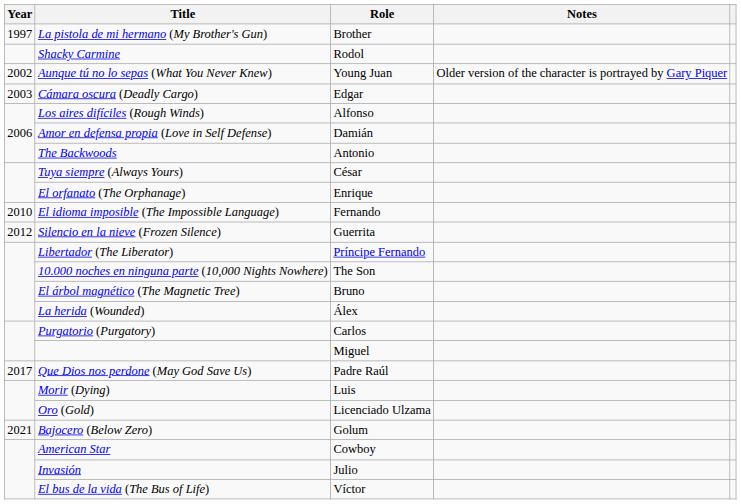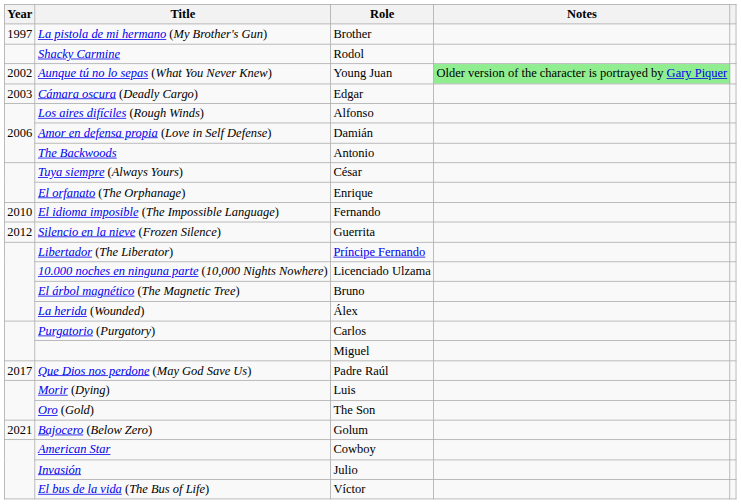 <table class="wikitable sortable">
 <tr>
 <th>Year</th>
 <th>Title</th>
 <th>Role</th>
 <th class="unsortable">Notes</th>
 <th class="unsortable"></th>
 </tr>
 <tr>
 <td align = "center">1997</td>
 <td><em><a href='#'>La pistola de mi hermano</a></em> (<em>My Brother's Gun</em>)</td>
 <td>Brother</td>
 <td></td>
 <td align = "center"></td>
 </tr>
 <tr>
 <td></td>
 <td><em><a href='#'>Shacky Carmine</a></em></td>
 <td>Rodol</td>
 <td></td>
 <td></td>
 </tr>
 <tr>
 <td align = "center">2002</td>
 <td><em><a href='#'>Aunque tú no lo sepas</a></em> (<em>What You Never Knew</em>)</td>
 <td>Young Juan</td>
-<td>Older version of the character is portrayed by <a href='#'>Gary Piquer</a></td>
+<td style="background: lightgreen;">Older version of the character is portrayed by <a href='#'>Gary Piquer</a></td>
 <td align = "center"></td>
 </tr>
 <tr>
 <td align = "center">2003</td>
 <td><em><a href='#'>Cámara oscura</a></em> (<em>Deadly Cargo</em>)</td>
 <td>Edgar</td>
 <td></td>
 <td align = "center"></td>
 </tr>
 <tr>
 <td rowspan = "3" align = "center">2006</td>
 <td><em><a href='#'>Los aires difíciles</a></em> (<em>Rough Winds</em>)</td>
 <td>Alfonso</td>
 <td></td>
 <td align = "center"></td>
 </tr>
 <tr>
 <td><em><a href='#'>Amor en defensa propia</a></em> (<em>Love in Self Defense</em>)</td>
 <td>Damián</td>
 <td></td>
 <td align = "center"></td>
 </tr>
 <tr>
 <td><em><a href='#'>The Backwoods</a></em></td>
 <td>Antonio</td>
 <td></td>
 <td align =" center"></td>
 </tr>
 <tr>
 <td rowspan = "2"></td>
 <td><em><a href='#'>Tuya siempre</a></em> (<em>Always Yours</em>)</td>
 <td>César</td>
 <td></td>
 <td align = "center"></td>
 </tr>
 <tr>
 <td><em><a href='#'>El orfanato</a></em> (<em>The Orphanage</em>)</td>
 <td>Enrique</td>
 <td></td>
 <td align = "center"></td>
 </tr>
 <tr>
 <td align = "center">2010</td>
 <td><em><a href='#'>El idioma imposible</a></em> (<em>The Impossible Language</em>)</td>
 <td>Fernando</td>
 <td></td>
 <td align = "center"></td>
 </tr>
 <tr>
 <td align = "center">2012</td>
 <td><em><a href='#'>Silencio en la nieve</a></em> (<em>Frozen Silence</em>)</td>
 <td>Guerrita</td>
 <td></td>
 <td align = "center"></td>
 </tr>
 <tr>
 <td rowspan = "4"></td>
 <td><em><a href='#'>Libertador</a></em> (<em>The Liberator</em>)</td>
 <td><a href='#'>Príncipe Fernando</a></td>
 <td></td>
 <td align = "center"></td>
 </tr>
 <tr>
 <td><em><a href='#'>10.000 noches en ninguna parte</a></em> (<em>10,000 Nights Nowhere</em>)</td>
-<td>The Son</td>
+<td>Licenciado Ulzama</td>
 <td></td>
 <td align = "center"></td>
 </tr>
 <tr>
 <td><em><a href='#'>El árbol magnético</a></em> (<em>The Magnetic Tree</em>)</td>
 <td>Bruno</td>
 <td></td>
 <td align = "center"></td>
 </tr>
 <tr>
 <td><em><a href='#'>La herida</a></em> (<em>Wounded</em>)</td>
 <td>Álex</td>
 <td></td>
 <td align = "center"></td>
 </tr>
 <tr>
 <td rowspan = "2"></td>
 <td><em><a href='#'>Purgatorio</a></em> (<em>Purgatory</em>)</td>
 <td>Carlos</td>
 <td></td>
 <td align = "center"></td>
 </tr>
 <tr>
 <td><em></em></td>
 <td>Miguel</td>
 <td></td>
 <td align = "center"></td>
 </tr>
 <tr>
 <td align = "center">2017</td>
 <td><em><a href='#'>Que Dios nos perdone</a></em> (<em>May God Save Us</em>)</td>
 <td>Padre Raúl</td>
 <td></td>
 <td align = "center"></td>
 </tr>
 <tr>
 <td rowspan = "2"></td>
 <td><em><a href='#'>Morir</a></em> (<em>Dying</em>)</td>
 <td>Luis</td>
 <td></td>
 <td align = "center"></td>
 </tr>
 <tr>
 <td><em><a href='#'>Oro</a></em> (<em>Gold</em>)</td>
-<td>Licenciado Ulzama</td>
+<td>The Son</td>
 <td></td>
 <td align = "center"></td>
 </tr>
 <tr>
 <td align = "center">2021</td>
 <td><em><a href='#'>Bajocero</a></em> (<em>Below Zero</em>)</td>
 <td>Golum</td>
 <td></td>
 <td align = "center"></td>
 </tr>
 <tr>
 <td rowspan = "3"></td>
 <td><em><a href='#'>American Star</a></em></td>
 <td>Cowboy</td>
 <td></td>
 <td></td>
 </tr>
 <tr>
 <td><em><a href='#'>Invasión</a></em></td>
 <td>Julio</td>
 <td></td>
 <td></td>
 </tr>
 <tr>
 <td><em><a href='#'>El bus de la vida</a></em> (<em>The Bus of Life</em>)</td>
 <td>Víctor</td>
 <td></td>
 <td></td>
 </tr>
 </table>
